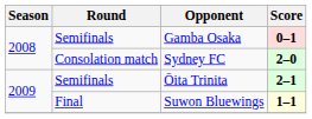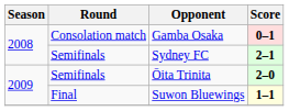 <table class="wikitable">
 <tr>
 <th>Season</th>
 <th>Round</th>
 <th>Opponent</th>
 <th>Score</th>
 </tr>
 <tr>
 <td rowspan="2"><a href='#'>2008</a></td>
-<td><a href='#'>Semifinals</a></td>
+<td><a href='#'>Consolation match</a></td>
 <td> <a href='#'>Gamba Osaka</a></td>
 <td bgcolor="#ffdddd" style="text-align:center;"><strong>0–1</strong></td>
 </tr>
 <tr>
-<td><a href='#'>Consolation match</a></td>
+<td><a href='#'>Semifinals</a></td>
 <td> <a href='#'>Sydney FC</a></td>
-<td bgcolor="#ddffdd" style="text-align:center;"><strong>2–0</strong></td>
+<td bgcolor="#ddffdd" style="text-align:center;"><strong>2–1</strong></td>
 </tr>
 <tr>
 <td rowspan="2"><a href='#'>2009</a></td>
 <td><a href='#'>Semifinals</a></td>
 <td> <a href='#'>Ōita Trinita</a></td>
-<td bgcolor="#ddffdd" style="text-align:center;"><strong>2–1</strong></td>
+<td bgcolor="#ddffdd" style="text-align:center;"><strong>2–0</strong></td>
 </tr>
 <tr>
 <td><a href='#'>Final</a></td>
 <td> <a href='#'>Suwon Bluewings</a></td>
 <td bgcolor="#ffffdd" style="text-align:center;"><strong>1–1</strong></td>
 </tr>
 <tr>
 </tr>
 </table>
